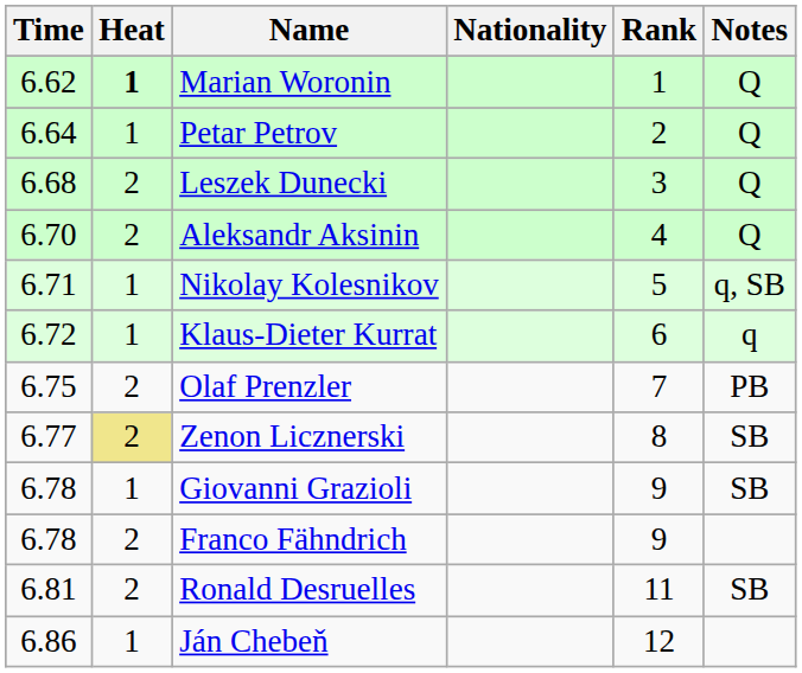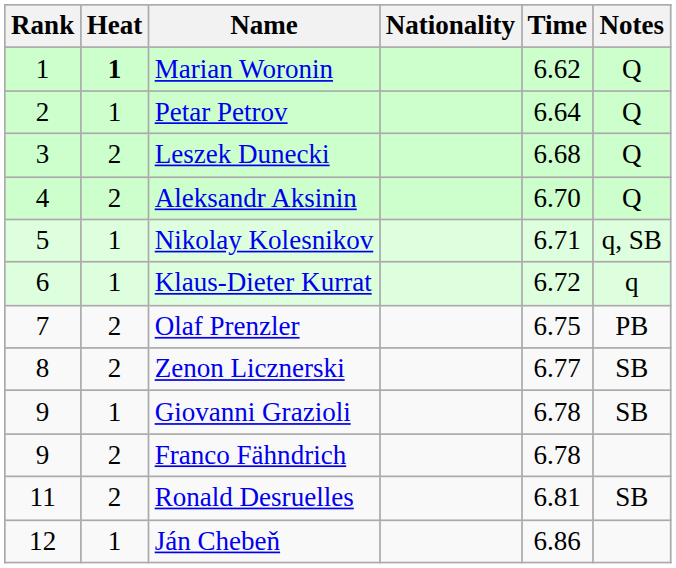 <table class="wikitable sortable" style="text-align:center">
 <tr>
-<th>Time</th>
+<th>Rank</th>
 <th>Heat</th>
 <th>Name</th>
 <th>Nationality</th>
-<th>Rank</th>
+<th>Time</th>
 <th>Notes</th>
 </tr>
 <tr bgcolor=ccffcc>
-<td>6.62</td>
+<td>1</td>
 <td><strong>1</strong></td>
 <td align="left"><a href='#'>Marian Woronin</a></td>
 <td align=left></td>
-<td>1</td>
+<td>6.62</td>
 <td>Q</td>
 </tr>
 <tr bgcolor=ccffcc>
-<td>6.64</td>
+<td>2</td>
 <td>1</td>
 <td align="left"><a href='#'>Petar Petrov</a></td>
 <td align=left></td>
-<td>2</td>
+<td>6.64</td>
 <td>Q</td>
 </tr>
 <tr bgcolor=ccffcc>
-<td>6.68</td>
+<td>3</td>
 <td>2</td>
 <td align="left"><a href='#'>Leszek Dunecki</a></td>
 <td align=left></td>
-<td>3</td>
+<td>6.68</td>
 <td>Q</td>
 </tr>
 <tr bgcolor=ccffcc>
-<td>6.70</td>
+<td>4</td>
 <td>2</td>
 <td align="left"><a href='#'>Aleksandr Aksinin</a></td>
 <td align=left></td>
-<td>4</td>
+<td>6.70</td>
 <td>Q</td>
 </tr>
 <tr bgcolor=ddffdd>
-<td>6.71</td>
+<td>5</td>
 <td>1</td>
 <td align="left"><a href='#'>Nikolay Kolesnikov</a></td>
 <td align=left></td>
-<td>5</td>
+<td>6.71</td>
 <td>q, SB</td>
 </tr>
 <tr bgcolor=ddffdd>
-<td>6.72</td>
+<td>6</td>
 <td>1</td>
 <td align="left"><a href='#'>Klaus-Dieter Kurrat</a></td>
 <td align=left></td>
-<td>6</td>
+<td>6.72</td>
 <td>q</td>
 </tr>
 <tr>
-<td>6.75</td>
+<td>7</td>
 <td>2</td>
 <td align="left"><a href='#'>Olaf Prenzler</a></td>
 <td align=left></td>
-<td>7</td>
+<td>6.75</td>
 <td>PB</td>
 </tr>
 <tr>
-<td>6.77</td>
-<td style="background: khaki;">2</td>
+<td>8</td>
+<td>2</td>
 <td align="left"><a href='#'>Zenon Licznerski</a></td>
 <td align=left></td>
-<td>8</td>
+<td>6.77</td>
 <td>SB</td>
 </tr>
 <tr>
-<td>6.78</td>
+<td>9</td>
 <td>1</td>
 <td align="left"><a href='#'>Giovanni Grazioli</a></td>
 <td align=left></td>
-<td>9</td>
+<td>6.78</td>
 <td>SB</td>
 </tr>
 <tr>
-<td>6.78</td>
+<td>9</td>
 <td>2</td>
 <td align="left"><a href='#'>Franco Fähndrich</a></td>
 <td align=left></td>
-<td>9</td>
+<td>6.78</td>
 <td></td>
 </tr>
 <tr>
-<td>6.81</td>
+<td>11</td>
 <td>2</td>
 <td align="left"><a href='#'>Ronald Desruelles</a></td>
 <td align=left></td>
-<td>11</td>
+<td>6.81</td>
 <td>SB</td>
 </tr>
 <tr>
-<td>6.86</td>
+<td>12</td>
 <td>1</td>
 <td align="left"><a href='#'>Ján Chebeň</a></td>
 <td align=left></td>
-<td>12</td>
+<td>6.86</td>
 <td></td>
 </tr>
 </table>
